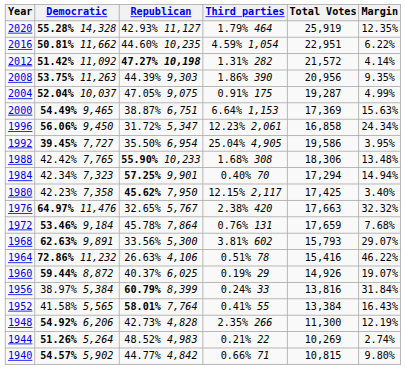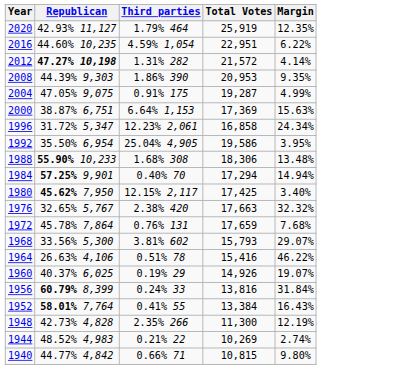 <table class="wikitable mw-collapsible" style="float:center; margin:1em; font-size:95%;">
 <tr style="background:lightgrey;">
 <th>Year</th>
-<th><a href='#'>Democratic</a></th>
 <th><a href='#'>Republican</a></th>
 <th><a href='#'>Third parties</a></th>
 <th>Total Votes</th>
 <th>Margin</th>
 </tr>
 <tr>
 <td align="center" ><a href='#'>2020</a></td>
-<td align="center" ><strong>55.28%</strong> <em>14,328</em></td>
 <td align="center" >42.93% <em>11,127</em></td>
 <td align="center" >1.79% <em>464</em></td>
 <td align="center" >25,919</td>
 <td align="center" >12.35%</td>
 </tr>
 <tr>
 <td align="center" ><a href='#'>2016</a></td>
-<td align="center" ><strong>50.81%</strong> <em>11,662</em></td>
 <td align="center" >44.60% <em>10,235</em></td>
 <td align="center" >4.59% <em>1,054</em></td>
 <td align="center" >22,951</td>
 <td align="center" >6.22%</td>
 </tr>
 <tr>
 <td align="center" ><a href='#'>2012</a></td>
-<td align="center" ><strong>51.42%</strong> <em>11,092</em></td>
 <td align="center" ><strong>47.27% <em>10,198</em></strong></td>
 <td align="center" >1.31% <em>282</em></td>
 <td align="center" >21,572</td>
 <td align="center" >4.14%</td>
 </tr>
 <tr>
 <td align="center" ><a href='#'>2008</a></td>
-<td align="center" ><strong>53.75%</strong> <em>11,263</em></td>
 <td align="center" >44.39% <em>9,303</em></td>
 <td align="center" >1.86% <em>390</em></td>
-<td align="center" >20,956</td>
+<td align="center" >20,953</td>
 <td align="center" >9.35%</td>
 </tr>
 <tr>
 <td align="center" ><a href='#'>2004</a></td>
-<td align="center" ><strong>52.04%</strong> <em>10,037</em></td>
 <td align="center" >47.05% <em>9,075</em></td>
 <td align="center" >0.91% <em>175</em></td>
 <td align="center" >19,287</td>
 <td align="center" >4.99%</td>
 </tr>
 <tr>
 <td align="center" ><a href='#'>2000</a></td>
-<td align="center" ><strong>54.49%</strong> <em>9,465</em></td>
 <td align="center" >38.87% <em>6,751</em></td>
 <td align="center" >6.64% <em>1,153</em></td>
 <td align="center" >17,369</td>
 <td align="center" >15.63%</td>
 </tr>
 <tr>
 <td align="center" ><a href='#'>1996</a></td>
-<td align="center" ><strong>56.06%</strong> <em>9,450</em></td>
 <td align="center" >31.72% <em>5,347</em></td>
 <td align="center" >12.23% <em>2,061</em></td>
 <td align="center" >16,858</td>
 <td align="center" >24.34%</td>
 </tr>
 <tr>
 <td align="center" ><a href='#'>1992</a></td>
-<td align="center" ><strong>39.45%</strong> <em>7,727</em></td>
 <td align="center" >35.50% <em>6,954</em></td>
 <td align="center" >25.04% <em>4,905</em></td>
 <td align="center" >19,586</td>
 <td align="center" >3.95%</td>
 </tr>
 <tr>
 <td align="center" ><a href='#'>1988</a></td>
-<td align="center" >42.42% <em>7,765</em></td>
 <td align="center" ><strong>55.90%</strong> <em>10,233</em></td>
 <td align="center" >1.68% <em>308</em></td>
 <td align="center" >18,306</td>
 <td align="center" >13.48%</td>
 </tr>
 <tr>
 <td align="center" ><a href='#'>1984</a></td>
-<td align="center" >42.34% <em>7,323</em></td>
 <td align="center" ><strong>57.25%</strong> <em>9,901</em></td>
 <td align="center" >0.40% <em>70</em></td>
 <td align="center" >17,294</td>
 <td align="center" >14.94%</td>
 </tr>
 <tr>
 <td align="center" ><a href='#'>1980</a></td>
-<td align="center" >42.23% <em>7,358</em></td>
 <td align="center" ><strong>45.62%</strong> <em>7,950</em></td>
 <td align="center" >12.15% <em>2,117</em></td>
 <td align="center" >17,425</td>
 <td align="center" >3.40%</td>
 </tr>
 <tr>
 <td align="center" ><a href='#'>1976</a></td>
-<td align="center" ><strong>64.97%</strong> <em>11,476</em></td>
 <td align="center" >32.65% <em>5,767</em></td>
 <td align="center" >2.38% <em>420</em></td>
 <td align="center" >17,663</td>
 <td align="center" >32.32%</td>
 </tr>
 <tr>
 <td align="center" ><a href='#'>1972</a></td>
-<td align="center" ><strong>53.46%</strong> <em>9,184</em></td>
 <td align="center" >45.78% <em>7,864</em></td>
 <td align="center" >0.76% <em>131</em></td>
 <td align="center" >17,659</td>
 <td align="center" >7.68%</td>
 </tr>
 <tr>
 <td align="center" ><a href='#'>1968</a></td>
-<td align="center" ><strong>62.63%</strong> <em>9,891</em></td>
 <td align="center" >33.56% <em>5,300</em></td>
 <td align="center" >3.81% <em>602</em></td>
 <td align="center" >15,793</td>
 <td align="center" >29.07%</td>
 </tr>
 <tr>
 <td align="center" ><a href='#'>1964</a></td>
-<td align="center" ><strong>72.86%</strong> <em>11,232</em></td>
 <td align="center" >26.63% <em>4,106</em></td>
 <td align="center" >0.51% <em>78</em></td>
 <td align="center" >15,416</td>
 <td align="center" >46.22%</td>
 </tr>
 <tr>
 <td align="center" ><a href='#'>1960</a></td>
-<td align="center" ><strong>59.44%</strong> <em>8,872</em></td>
 <td align="center" >40.37% <em>6,025</em></td>
 <td align="center" >0.19% <em>29</em></td>
 <td align="center" >14,926</td>
 <td align="center" >19.07%</td>
 </tr>
 <tr>
 <td align="center" ><a href='#'>1956</a></td>
-<td align="center" >38.97% <em>5,384</em></td>
 <td align="center" ><strong>60.79%</strong> <em>8,399</em></td>
 <td align="center" >0.24% <em>33</em></td>
 <td align="center" >13,816</td>
 <td align="center" >31.84%</td>
 </tr>
 <tr>
 <td align="center" ><a href='#'>1952</a></td>
-<td align="center" >41.58% <em>5,565</em></td>
 <td align="center" ><strong>58.01%</strong> <em>7,764</em></td>
 <td align="center" >0.41% <em>55</em></td>
 <td align="center" >13,384</td>
 <td align="center" >16.43%</td>
 </tr>
 <tr>
 <td align="center" ><a href='#'>1948</a></td>
-<td align="center" ><strong>54.92%</strong> <em>6,206</em></td>
 <td align="center" >42.73% <em>4,828</em></td>
 <td align="center" >2.35% <em>266</em></td>
 <td align="center" >11,300</td>
 <td align="center" >12.19%</td>
 </tr>
 <tr>
 <td align="center" ><a href='#'>1944</a></td>
-<td align="center" ><strong>51.26%</strong> <em>5,264</em></td>
 <td align="center" >48.52% <em>4,983</em></td>
 <td align="center" >0.21% <em>22</em></td>
 <td align="center" >10,269</td>
 <td align="center" >2.74%</td>
 </tr>
 <tr>
 <td align="center" ><a href='#'>1940</a></td>
-<td align="center" ><strong>54.57%</strong> <em>5,902</em></td>
 <td align="center" >44.77% <em>4,842</em></td>
 <td align="center" >0.66% <em>71</em></td>
 <td align="center" >10,815</td>
 <td align="center" >9.80%</td>
 </tr>
 </table>
